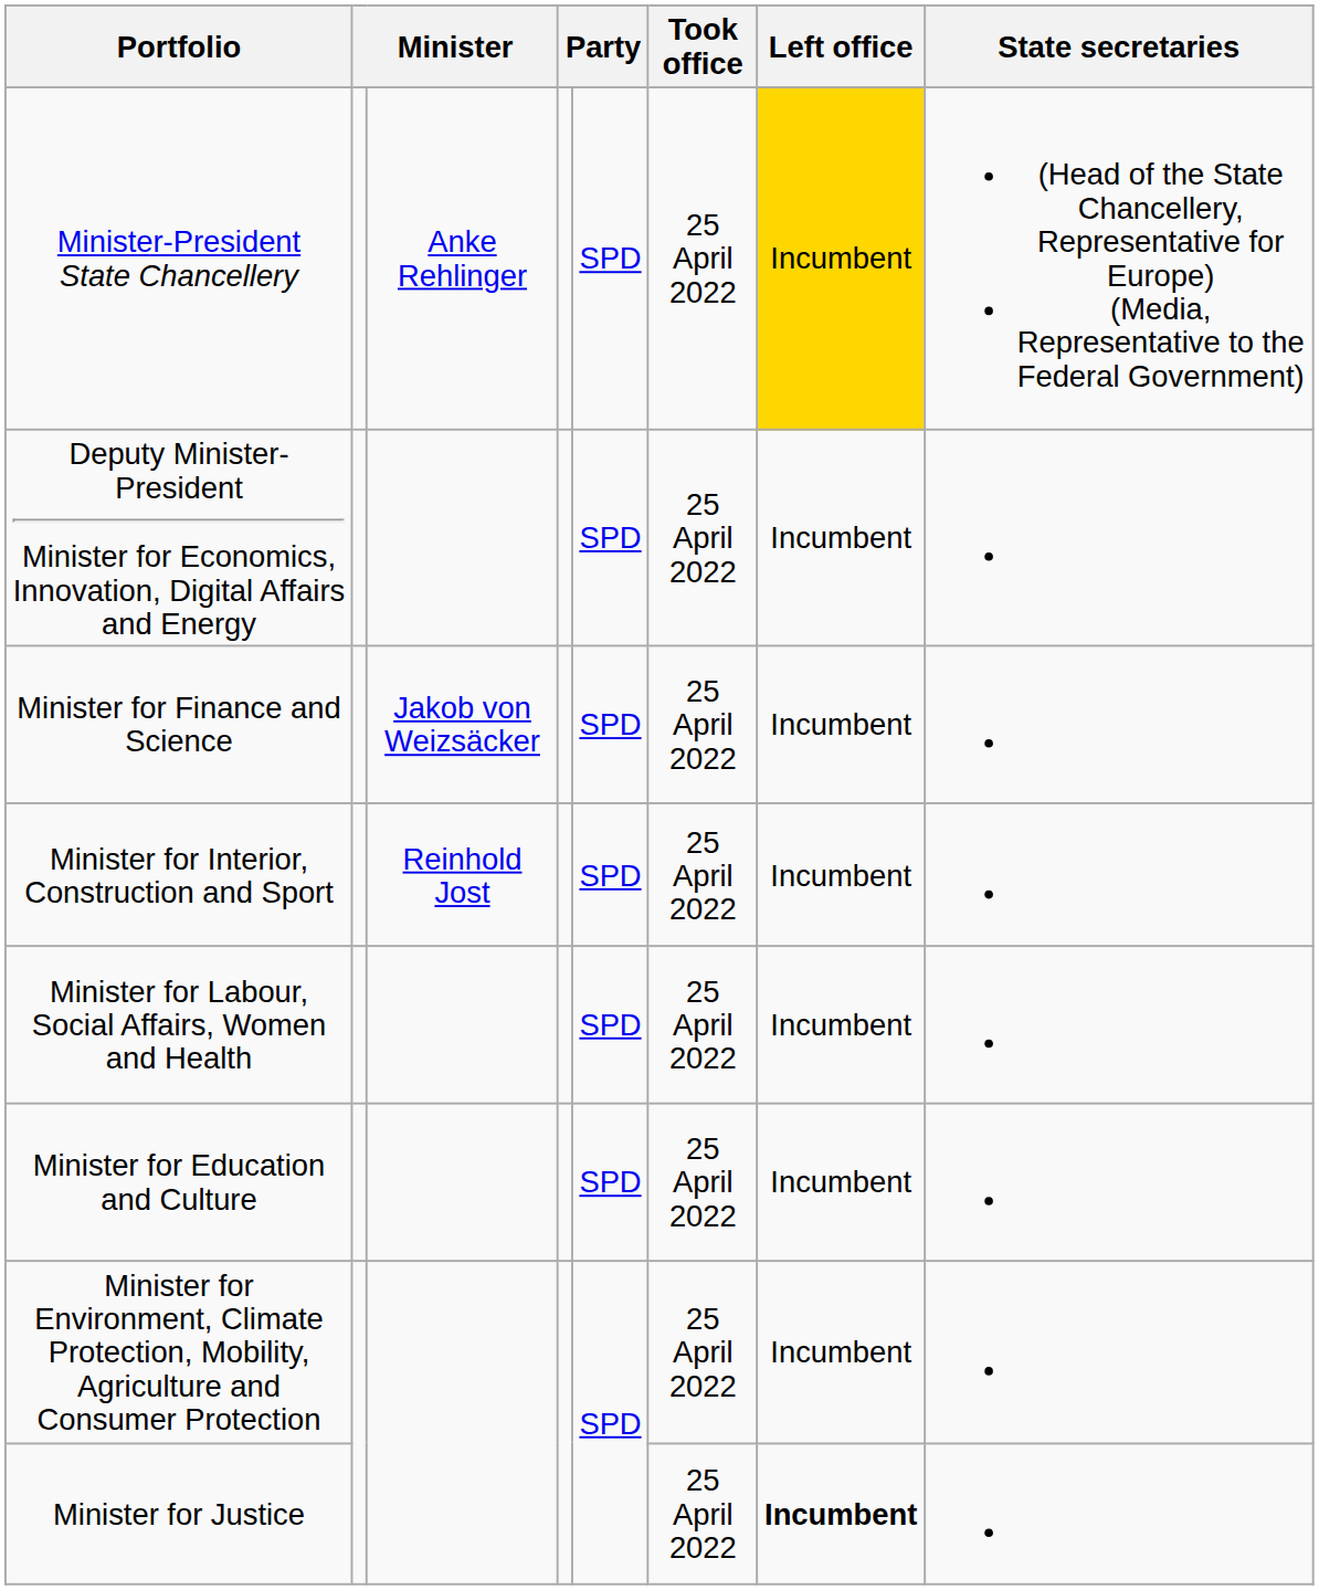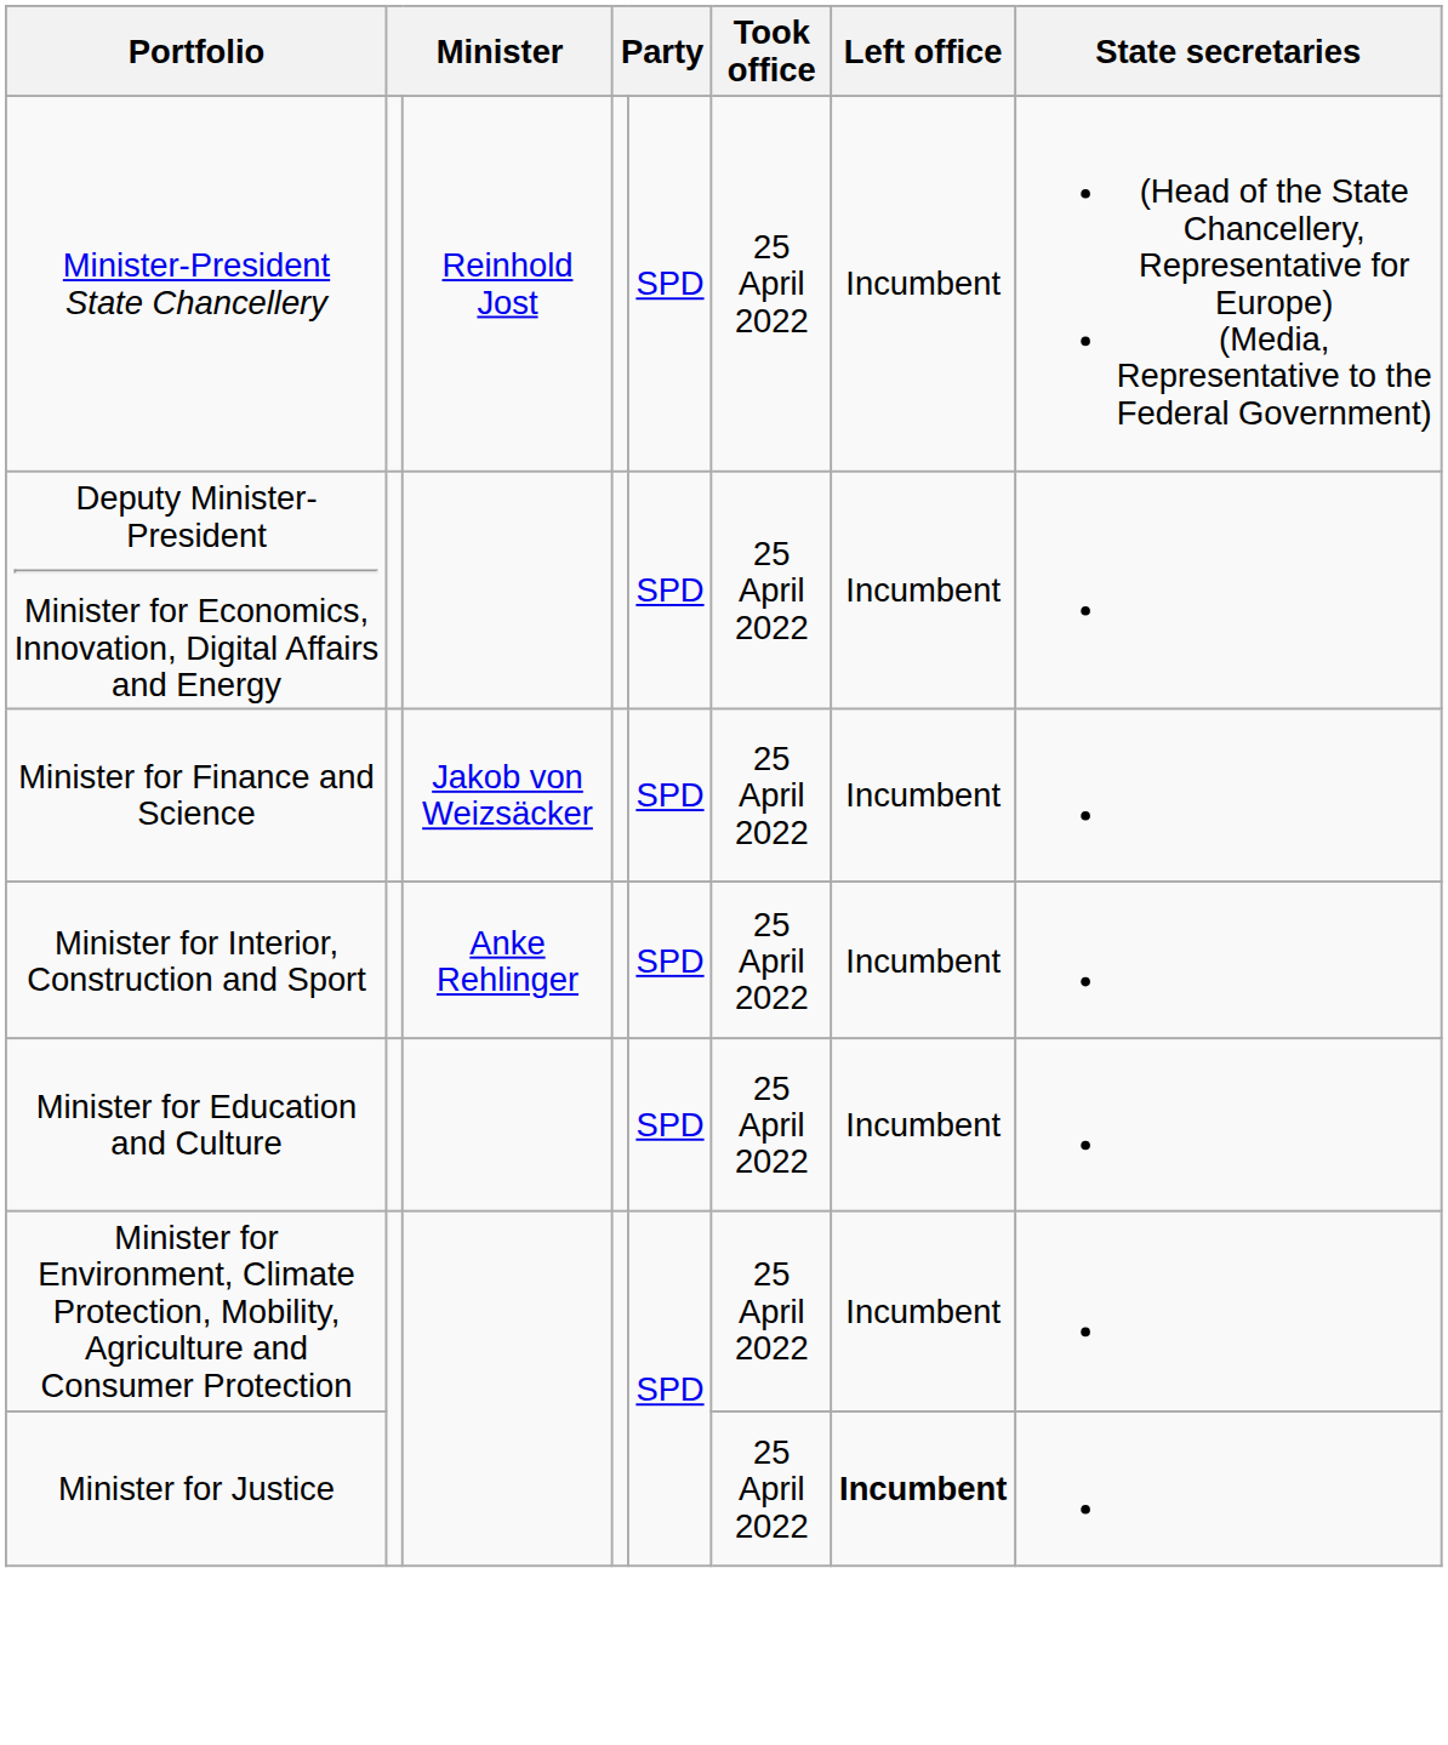 <table class=wikitable style="width:100%; text-align:center; font-size:90%">
 <tr>
 <th>Portfolio</th>
 <th colspan=2>Minister</th>
 <th colspan=2>Party</th>
 <th>Took office</th>
 <th>Left office</th>
 <th>State secretaries</th>
 </tr>
 <tr>
 <td><a href='#'>Minister-President</a><br><em>State Chancellery</em></td>
 <td></td>
-<td><a href='#'>Anke Rehlinger</a><br></td>
+<td><a href='#'>Reinhold Jost</a><br></td>
 <td bgcolor=></td>
 <td><a href='#'>SPD</a></td>
 <td>25 April 2022</td>
-<td style="background: gold;">Incumbent</td>
+<td>Incumbent</td>
 <td><br><ul><li> (Head of the State Chancellery, Representative for Europe)</li><li> (Media, Representative to the Federal Government)</li></ul></td>
 </tr>
 <tr style="height:75px">
 <td>Deputy Minister-President<hr>Minister for Economics, Innovation, Digital Affairs and Energy</td>
 <td></td>
 <td><br></td>
 <td bgcolor=></td>
 <td><a href='#'>SPD</a></td>
 <td>25 April 2022</td>
 <td>Incumbent</td>
 <td><br><ul><li></li></ul></td>
 </tr>
 <tr style="height:75px">
 <td>Minister for Finance and Science</td>
 <td></td>
 <td><a href='#'>Jakob von Weizsäcker</a><br></td>
 <td bgcolor=></td>
 <td><a href='#'>SPD</a></td>
 <td>25 April 2022</td>
 <td>Incumbent</td>
 <td><br><ul><li></li></ul></td>
 </tr>
 <tr>
 <td>Minister for Interior, Construction and Sport</td>
 <td></td>
-<td><a href='#'>Reinhold Jost</a><br></td>
-<td bgcolor=></td>
-<td><a href='#'>SPD</a></td>
-<td>25 April 2022</td>
-<td>Incumbent</td>
-<td><br><ul><li></li></ul></td>
-</tr>
-<tr style="height:75px">
-<td>Minister for Labour, Social Affairs, Women and Health</td>
-<td></td>
-<td><br></td>
+<td><a href='#'>Anke Rehlinger</a><br></td>
 <td bgcolor=></td>
 <td><a href='#'>SPD</a></td>
 <td>25 April 2022</td>
 <td>Incumbent</td>
 <td><br><ul><li></li></ul></td>
 </tr>
 <tr style="height:75px">
 <td>Minister for Education and Culture</td>
 <td></td>
 <td><br></td>
 <td bgcolor=></td>
 <td><a href='#'>SPD</a></td>
 <td>25 April 2022</td>
 <td>Incumbent</td>
 <td><br><ul><li></li></ul></td>
 </tr>
 <tr>
 <td>Minister for Environment, Climate Protection, Mobility, Agriculture and Consumer Protection</td>
 <td rowspan=2></td>
 <td rowspan=2><br></td>
 <td rowspan=2 bgcolor=></td>
 <td rowspan=2><a href='#'>SPD</a></td>
 <td>25 April 2022</td>
 <td>Incumbent</td>
 <td><br><ul><li></li></ul></td>
 </tr>
 <tr>
 <td>Minister for Justice</td>
 <td>25 April 2022</td>
 <td><strong>Incumbent</strong></td>
 <td><br><ul><li></li></ul></td>
 </tr>
 </table>
